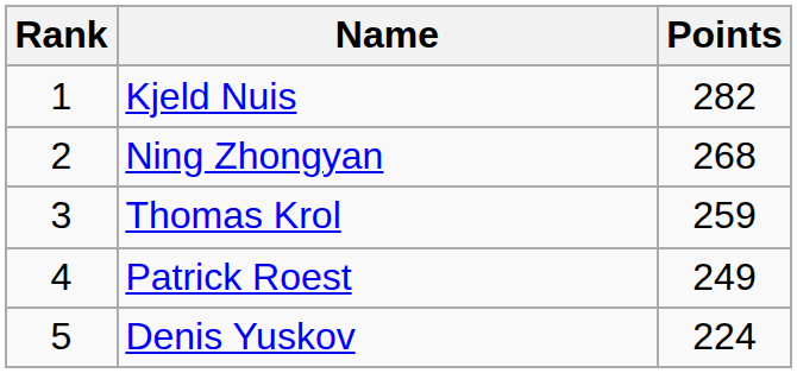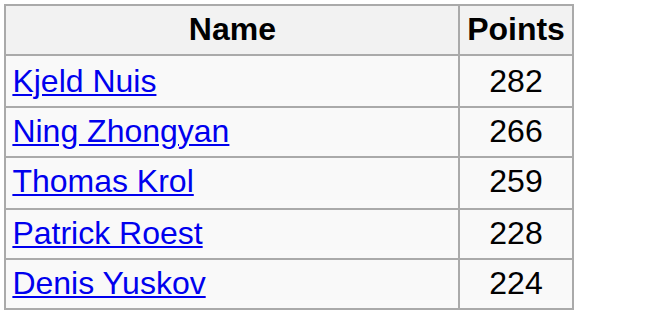 <table class="wikitable" border="1" style="text-align:center">
 <tr>
-<th width=30>Rank</th>
 <th width=220>Name</th>
 <th width=25>Points</th>
 </tr>
 <tr>
-<td>1</td>
 <td align="left"> <a href='#'>Kjeld Nuis</a></td>
 <td>282</td>
 </tr>
 <tr>
-<td>2</td>
 <td align="left"> <a href='#'>Ning Zhongyan</a></td>
-<td>268</td>
+<td>266</td>
 </tr>
 <tr>
-<td>3</td>
 <td align="left"> <a href='#'>Thomas Krol</a></td>
 <td>259</td>
 </tr>
 <tr>
-<td>4</td>
 <td align="left"> <a href='#'>Patrick Roest</a></td>
-<td>249</td>
+<td>228</td>
 </tr>
 <tr>
-<td>5</td>
 <td align="left"> <a href='#'>Denis Yuskov</a></td>
 <td>224</td>
 </tr>
 </table>
